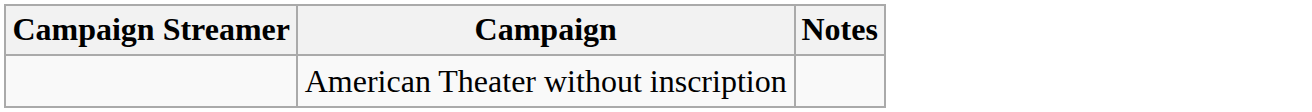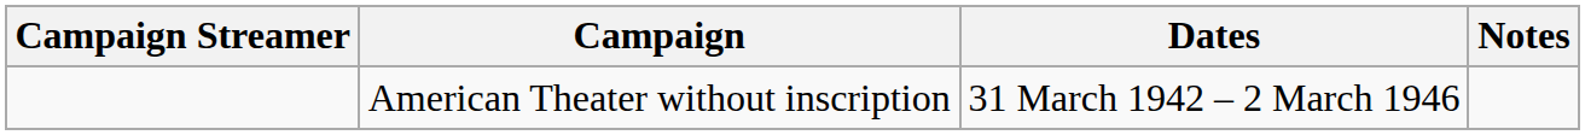 <table class="wikitable">
 <tr>
 <th>Campaign Streamer</th>
 <th>Campaign</th>
+<th>Dates</th>
 <th>Notes</th>
 </tr>
 <tr>
 <td></td>
 <td>American Theater without inscription</td>
+<td>31 March 1942 – 2 March 1946</td>
 <td></td>
 </tr>
 </table>
